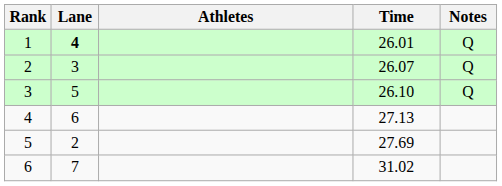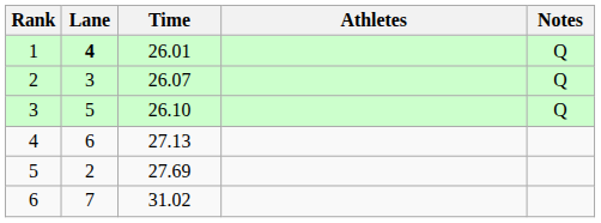 <table class="wikitable sortable" style="text-align:center;">
 <tr>
 <th width=40>Rank</th>
 <th width=40>Lane</th>
+<th width=80>Time</th>
 <th width=250>Athletes</th>
-<th width=80>Time</th>
 <th width=50>Notes</th>
 </tr>
 <tr bgcolor=ccffcc>
 <td>1</td>
 <td><strong>4</strong></td>
+<td>26.01</td>
 <td align=left></td>
-<td>26.01</td>
 <td>Q</td>
 </tr>
 <tr bgcolor=ccffcc>
 <td>2</td>
 <td>3</td>
+<td>26.07</td>
 <td align=left></td>
-<td>26.07</td>
 <td>Q</td>
 </tr>
 <tr bgcolor=ccffcc>
 <td>3</td>
 <td>5</td>
+<td>26.10</td>
 <td align=left></td>
-<td>26.10</td>
 <td>Q</td>
 </tr>
 <tr>
 <td>4</td>
 <td>6</td>
+<td>27.13</td>
 <td align=left></td>
-<td>27.13</td>
 <td></td>
 </tr>
 <tr>
 <td>5</td>
 <td>2</td>
+<td>27.69</td>
 <td align=left></td>
-<td>27.69</td>
 <td></td>
 </tr>
 <tr>
 <td>6</td>
 <td>7</td>
+<td>31.02</td>
 <td align=left></td>
-<td>31.02</td>
 <td></td>
 </tr>
 </table>
